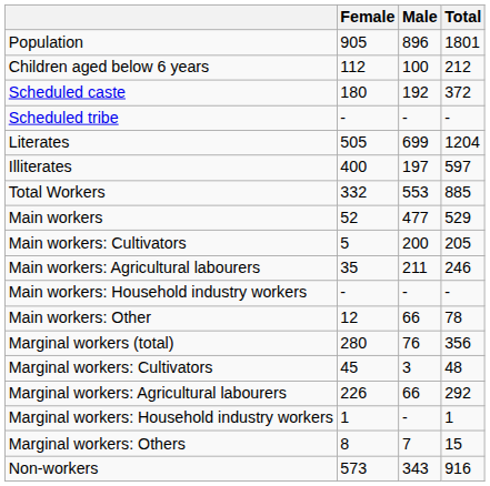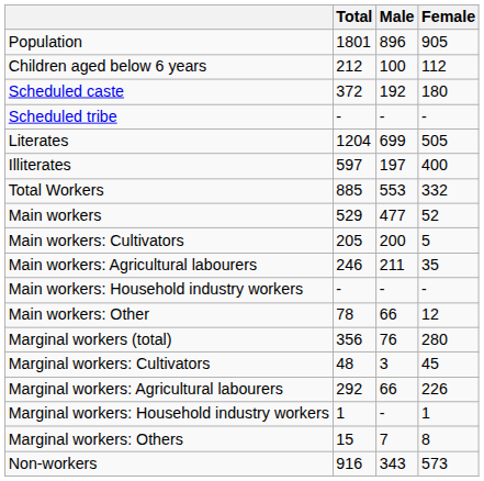 <table class="wikitable sortable">
 <tr>
 <th></th>
+<th>Total</th>
+<th>Male</th>
 <th>Female</th>
-<th>Male</th>
-<th>Total</th>
 </tr>
 <tr>
 <td>Population</td>
+<td>1801</td>
+<td>896</td>
 <td>905</td>
-<td>896</td>
-<td>1801</td>
 </tr>
 <tr>
 <td>Children aged below 6 years</td>
+<td>212</td>
+<td>100</td>
 <td>112</td>
-<td>100</td>
-<td>212</td>
 </tr>
 <tr>
 <td><a href='#'>Scheduled caste</a></td>
+<td>372</td>
+<td>192</td>
 <td>180</td>
-<td>192</td>
-<td>372</td>
 </tr>
 <tr>
 <td><a href='#'>Scheduled tribe</a></td>
 <td>-</td>
 <td>-</td>
 <td>-</td>
 </tr>
 <tr>
 <td>Literates</td>
+<td>1204</td>
+<td>699</td>
 <td>505</td>
-<td>699</td>
-<td>1204</td>
 </tr>
 <tr>
 <td>Illiterates</td>
+<td>597</td>
+<td>197</td>
 <td>400</td>
-<td>197</td>
-<td>597</td>
 </tr>
 <tr>
 <td>Total Workers</td>
+<td>885</td>
+<td>553</td>
 <td>332</td>
-<td>553</td>
-<td>885</td>
 </tr>
 <tr>
 <td>Main workers</td>
+<td>529</td>
+<td>477</td>
 <td>52</td>
-<td>477</td>
-<td>529</td>
 </tr>
 <tr>
 <td>Main workers: Cultivators</td>
+<td>205</td>
+<td>200</td>
 <td>5</td>
-<td>200</td>
-<td>205</td>
 </tr>
 <tr>
 <td>Main workers: Agricultural labourers</td>
+<td>246</td>
+<td>211</td>
 <td>35</td>
-<td>211</td>
-<td>246</td>
 </tr>
 <tr>
 <td>Main workers: Household industry workers</td>
 <td>-</td>
 <td>-</td>
 <td>-</td>
 </tr>
 <tr>
 <td>Main workers: Other</td>
+<td>78</td>
+<td>66</td>
 <td>12</td>
-<td>66</td>
-<td>78</td>
 </tr>
 <tr>
 <td>Marginal workers (total)</td>
+<td>356</td>
+<td>76</td>
 <td>280</td>
-<td>76</td>
-<td>356</td>
 </tr>
 <tr>
 <td>Marginal workers: Cultivators</td>
+<td>48</td>
+<td>3</td>
 <td>45</td>
-<td>3</td>
-<td>48</td>
 </tr>
 <tr>
 <td>Marginal workers: Agricultural labourers</td>
+<td>292</td>
+<td>66</td>
 <td>226</td>
-<td>66</td>
-<td>292</td>
 </tr>
 <tr>
 <td>Marginal workers: Household industry workers</td>
 <td>1</td>
 <td>-</td>
 <td>1</td>
 </tr>
 <tr>
 <td>Marginal workers: Others</td>
+<td>15</td>
+<td>7</td>
 <td>8</td>
-<td>7</td>
-<td>15</td>
 </tr>
 <tr>
 <td>Non-workers</td>
+<td>916</td>
+<td>343</td>
 <td>573</td>
-<td>343</td>
-<td>916</td>
 </tr>
 </table>
